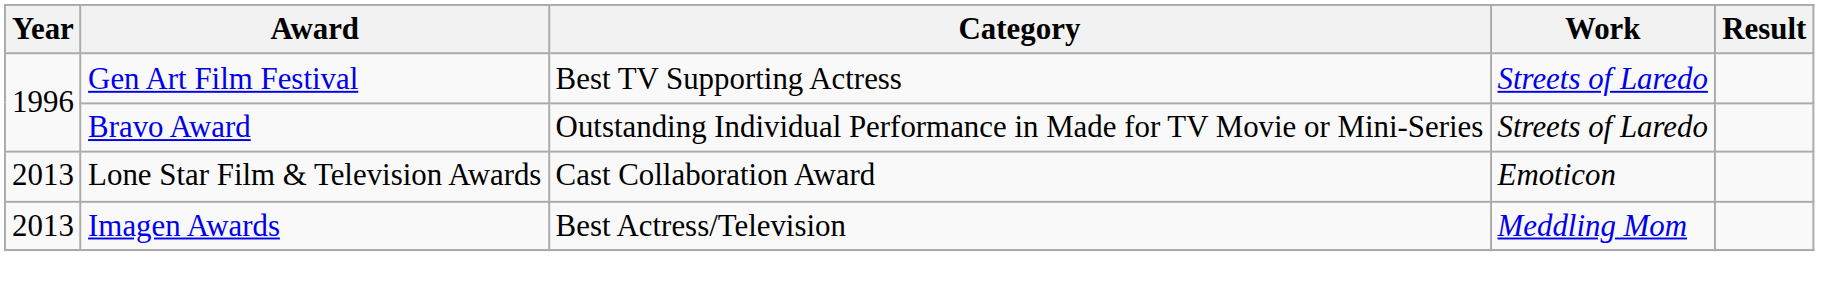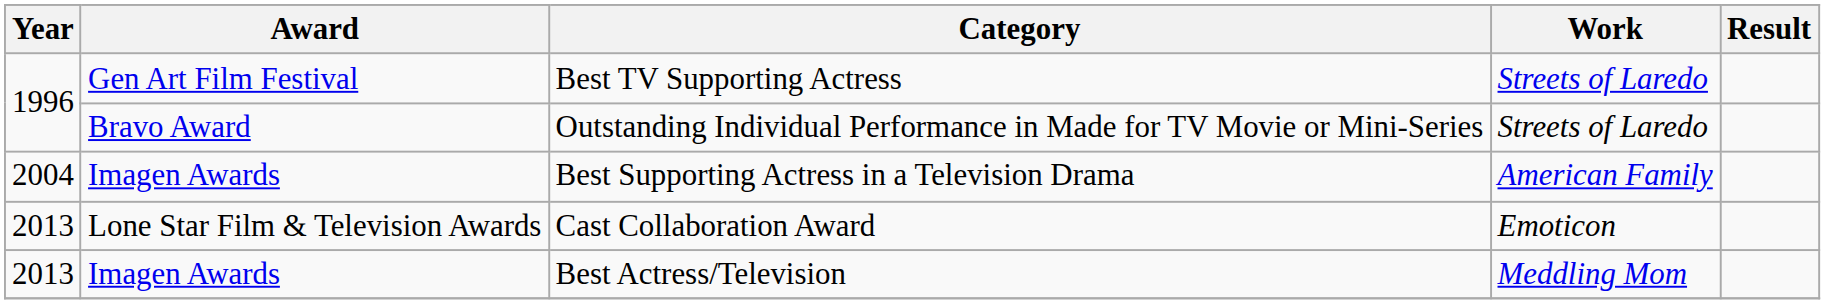 <table class="wikitable sortable">
 <tr>
 <th>Year</th>
 <th>Award</th>
 <th>Category</th>
 <th>Work</th>
 <th>Result</th>
 </tr>
 <tr>
 <td rowspan="2">1996</td>
 <td><a href='#'>Gen Art Film Festival</a></td>
 <td>Best TV Supporting Actress</td>
 <td><a href='#'><em>Streets of Laredo</em></a></td>
 <td></td>
 </tr>
 <tr>
 <td><a href='#'>Bravo Award</a></td>
 <td>Outstanding Individual Performance in Made for TV Movie or Mini-Series</td>
 <td><em>Streets of Laredo</em></td>
 <td></td>
 </tr>
 <tr>
+<td>2004</td>
+<td><a href='#'>Imagen Awards</a></td>
+<td>Best Supporting Actress in a Television Drama</td>
+<td><a href='#'><em>American Family</em></a></td>
+<td></td>
+</tr>
+<tr>
 <td>2013</td>
 <td>Lone Star Film & Television Awards</td>
 <td>Cast Collaboration Award</td>
 <td><em>Emoticon</em></td>
 <td></td>
 </tr>
 <tr>
 <td>2013</td>
 <td><a href='#'>Imagen Awards</a></td>
 <td>Best Actress/Television</td>
 <td><em><a href='#'>Meddling Mom</a></em></td>
 <td></td>
 </tr>
 <tr>
 </tr>
 </table>
